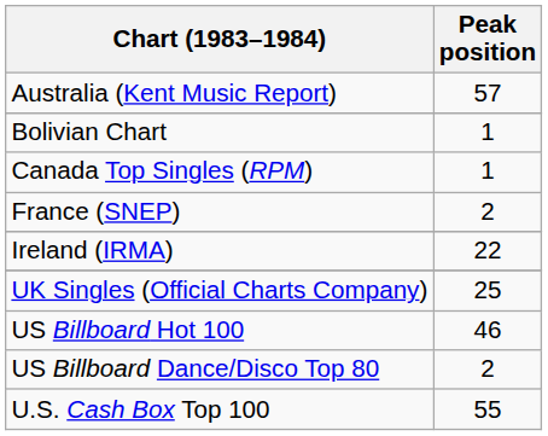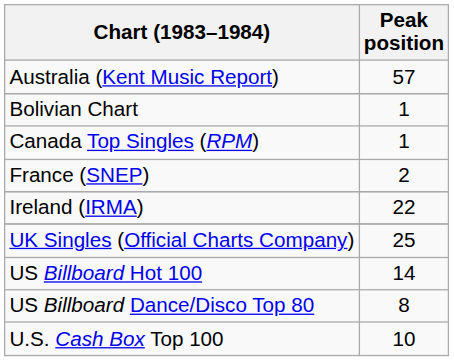 <table class="wikitable sortable">
 <tr>
 <th>Chart (1983–1984)</th>
 <th>Peak<br>position</th>
 </tr>
 <tr>
 <td>Australia (<a href='#'>Kent Music Report</a>)</td>
 <td align="center">57</td>
 </tr>
 <tr>
 </tr>
 <tr>
 </tr>
 <tr>
 <td>Bolivian Chart</td>
 <td align="center">1</td>
 </tr>
 <tr>
 <td>Canada <a href='#'>Top Singles</a> (<em><a href='#'>RPM</a></em>)</td>
 <td align="center">1</td>
 </tr>
 <tr>
 <td>France (<a href='#'>SNEP</a>)</td>
 <td align="center">2</td>
 </tr>
 <tr>
 </tr>
 <tr>
 <td>Ireland (<a href='#'>IRMA</a>)</td>
 <td align="center">22</td>
 </tr>
 <tr>
 </tr>
 <tr>
 </tr>
 <tr>
 </tr>
 <tr>
 </tr>
 <tr>
 <td><a href='#'>UK Singles</a> (<a href='#'>Official Charts Company</a>)</td>
 <td align="center">25</td>
 </tr>
 <tr>
 <td>US <a href='#'><em>Billboard</em> Hot 100</a></td>
-<td align="center">46</td>
+<td align="center">14</td>
 </tr>
 <tr>
 <td align="left">US <em>Billboard</em> <a href='#'>Dance/Disco Top 80</a></td>
-<td style="text-align:center;">2</td>
+<td style="text-align:center;">8</td>
 </tr>
 <tr>
 <td>U.S. <a href='#'><em>Cash Box</em></a> Top 100</td>
-<td align="center">55</td>
+<td align="center">10</td>
 </tr>
 </table>
